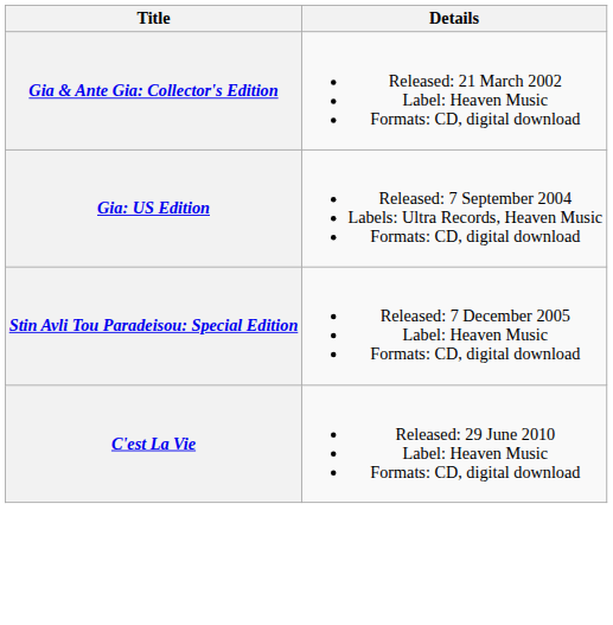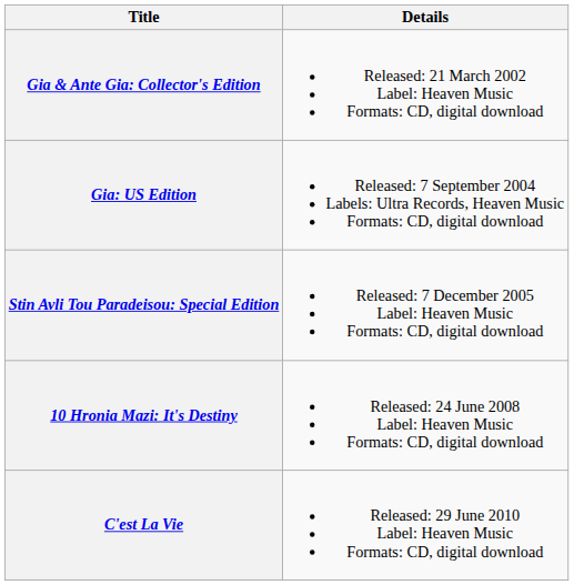 <table class="wikitable plainrowheaders" style="text-align:center;">
 <tr>
 <th scope="col">Title</th>
 <th scope="col">Details</th>
 </tr>
 <tr>
 <th scope="row"><em><a href='#'>Gia & Ante Gia: Collector's Edition</a></em></th>
 <td><br><ul><li>Released: 21 March 2002</li><li>Label: Heaven Music</li><li>Formats: CD, digital download</li></ul></td>
 </tr>
 <tr>
 <th scope="row"><em><a href='#'>Gia: US Edition</a></em></th>
 <td><br><ul><li>Released: 7 September 2004</li><li>Labels: Ultra Records, Heaven Music</li><li>Formats: CD, digital download</li></ul></td>
 </tr>
 <tr>
 <th scope="row"><em><a href='#'>Stin Avli Tou Paradeisou: Special Edition</a></em></th>
 <td><br><ul><li>Released: 7 December 2005</li><li>Label: Heaven Music</li><li>Formats: CD, digital download</li></ul></td>
 </tr>
 <tr>
+<th scope="row"><em><a href='#'>10 Hronia Mazi: It's Destiny</a></em></th>
+<td><br><ul><li>Released: 24 June 2008</li><li>Label: Heaven Music</li><li>Formats: CD, digital download</li></ul></td>
+</tr>
+<tr>
 <th scope="row"><em><a href='#'>C'est La Vie</a></em></th>
 <td><br><ul><li>Released: 29 June 2010</li><li>Label: Heaven Music</li><li>Formats: CD, digital download</li></ul></td>
 </tr>
 </table>
